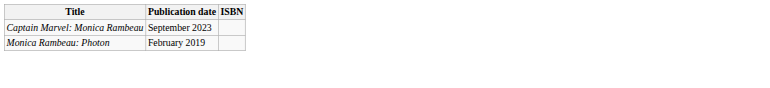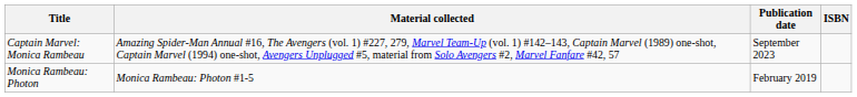 <table class="wikitable">
 <tr>
 <th>Title</th>
+<th>Material collected</th>
 <th>Publication date</th>
 <th>ISBN</th>
 </tr>
 <tr>
 <td><em>Captain Marvel: Monica Rambeau</em></td>
+<td><em>Amazing Spider-Man Annual</em> #16, <em>The Avengers</em> (vol. 1) #227, 279, <em><a href='#'>Marvel Team-Up</a></em> (vol. 1) #142–143, <em>Captain Marvel</em> (1989) one-shot, <em>Captain Marvel</em> (1994) one-shot, <em><a href='#'>Avengers Unplugged</a></em> #5, material from <em><a href='#'>Solo Avengers</a></em> #2, <em><a href='#'>Marvel Fanfare</a></em> #42, 57</td>
 <td>September 2023</td>
 <td></td>
 </tr>
 <tr>
 <td><em>Monica Rambeau: Photon</em></td>
+<td><em>Monica Rambeau: Photon</em> #1-5</td>
 <td>February 2019</td>
 <td></td>
 </tr>
 </table>
